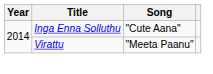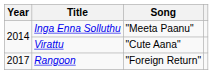 <table class="wikitable">
 <tr>
 <th>Year</th>
 <th>Title</th>
 <th>Song</th>
 <th></th>
 </tr>
 <tr>
 <td rowspan="2">2014</td>
 <td><em><a href='#'>Inga Enna Solluthu</a></em></td>
+<td>"Meeta Paanu"</td>
+<td style="text-align:center;"></td>
+</tr>
+<tr>
+<td><em><a href='#'>Virattu</a></em></td>
 <td>"Cute Aana"</td>
 <td style="text-align:center;"></td>
 </tr>
 <tr>
-<td><em><a href='#'>Virattu</a></em></td>
-<td>"Meeta Paanu"</td>
+<td>2017</td>
+<td><em><a href='#'>Rangoon</a></em></td>
+<td>"Foreign Return"</td>
 <td style="text-align:center;"></td>
 </tr>
 </table>
